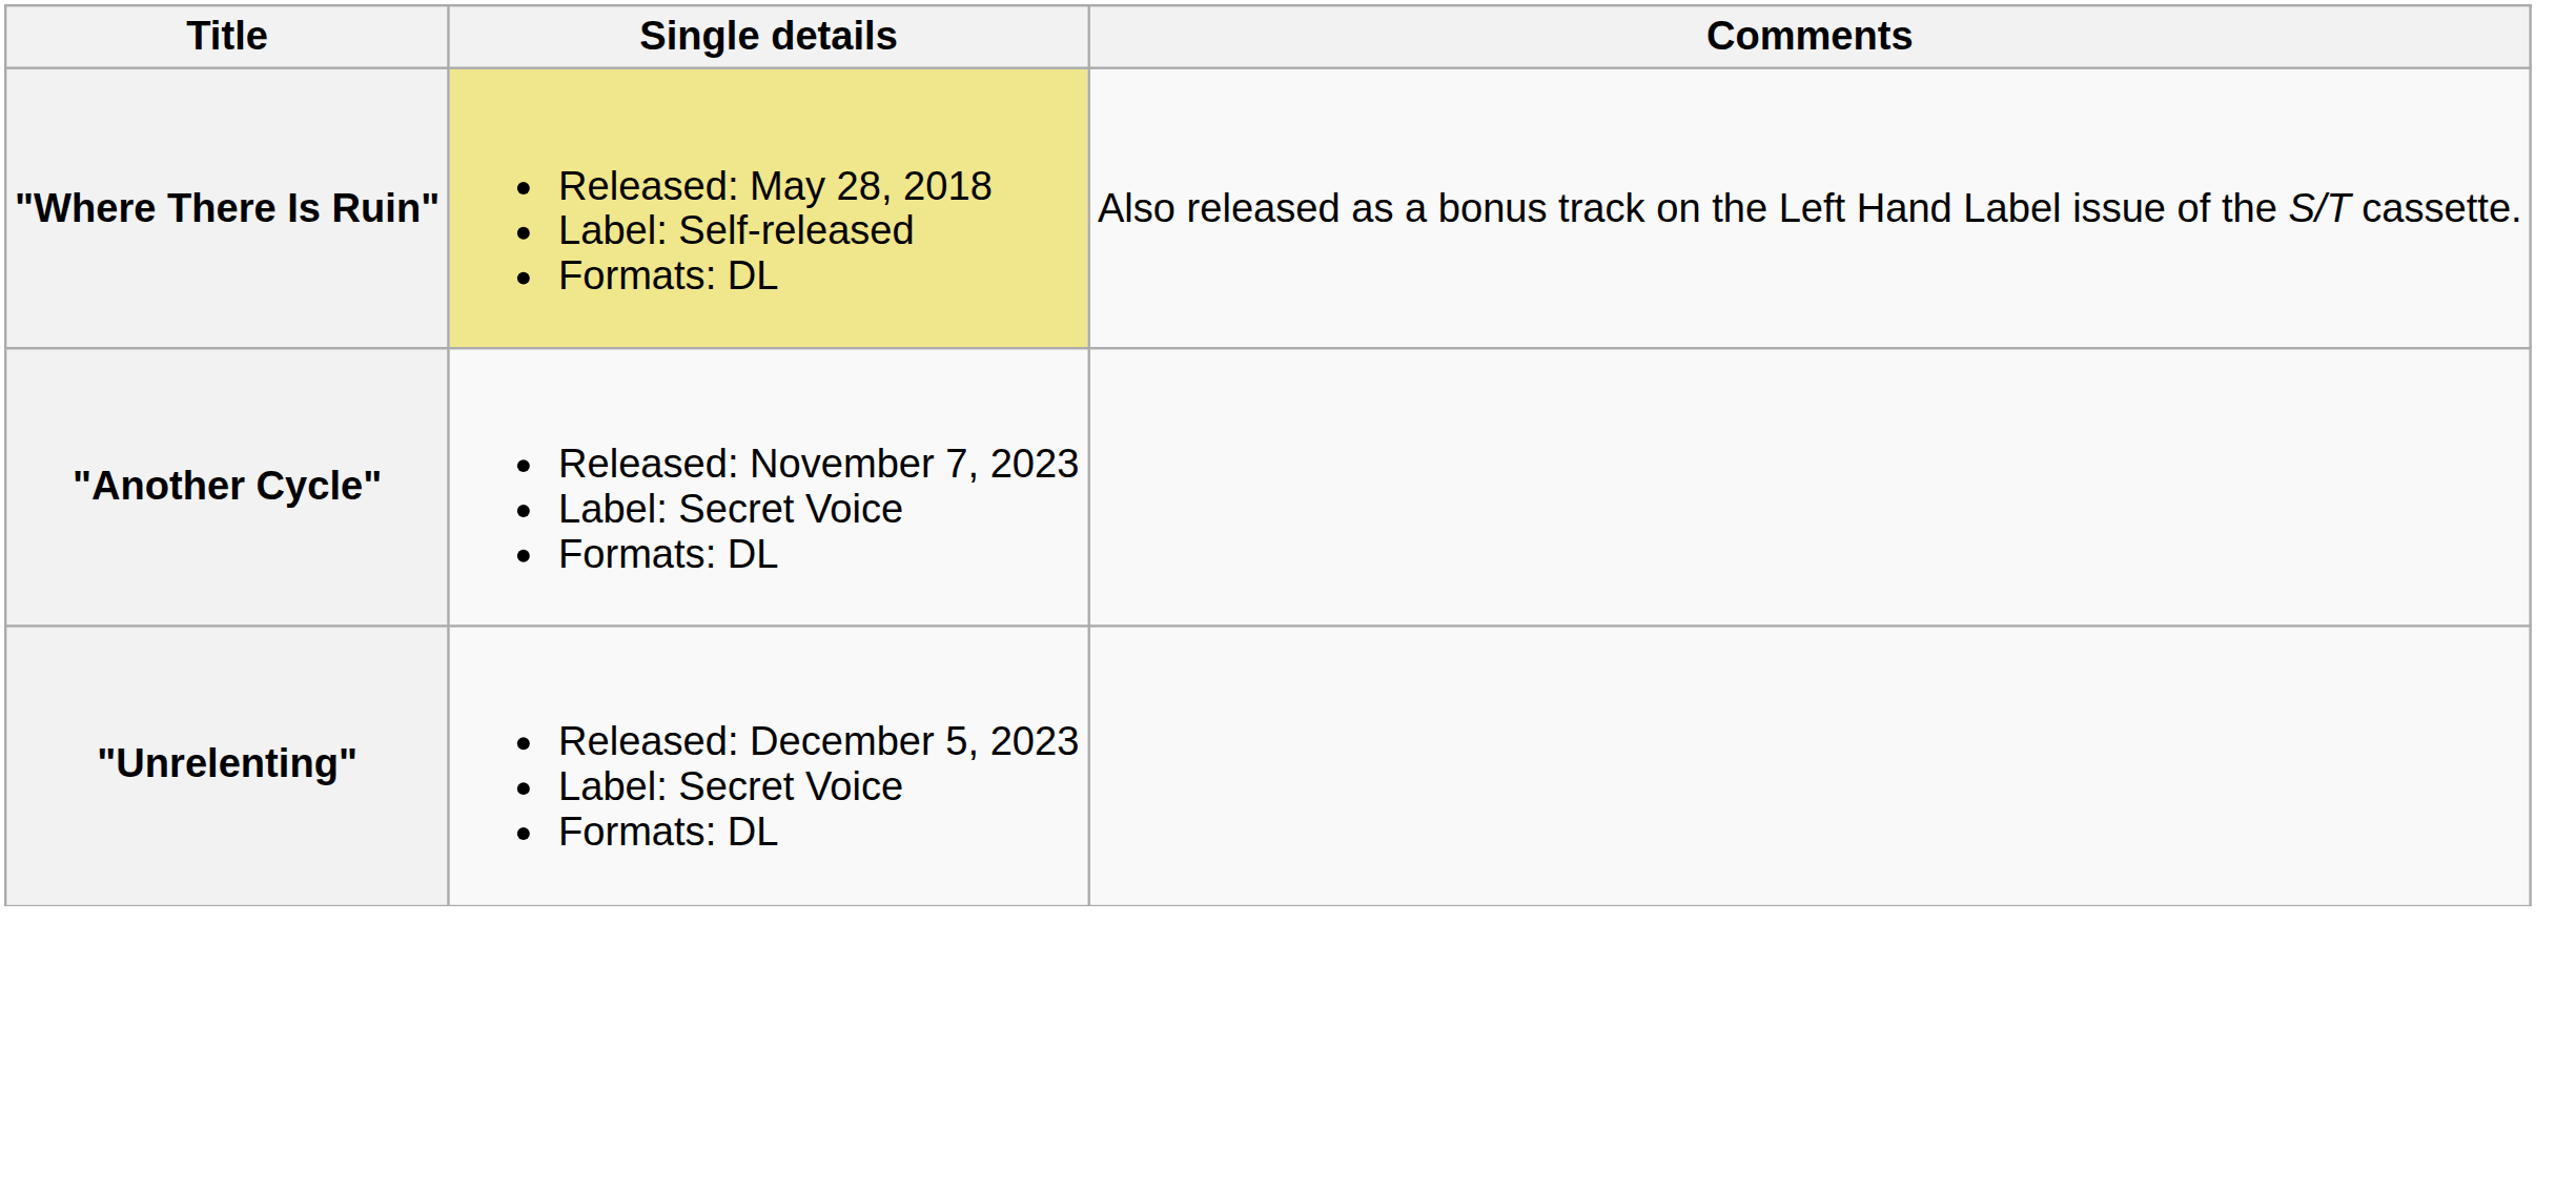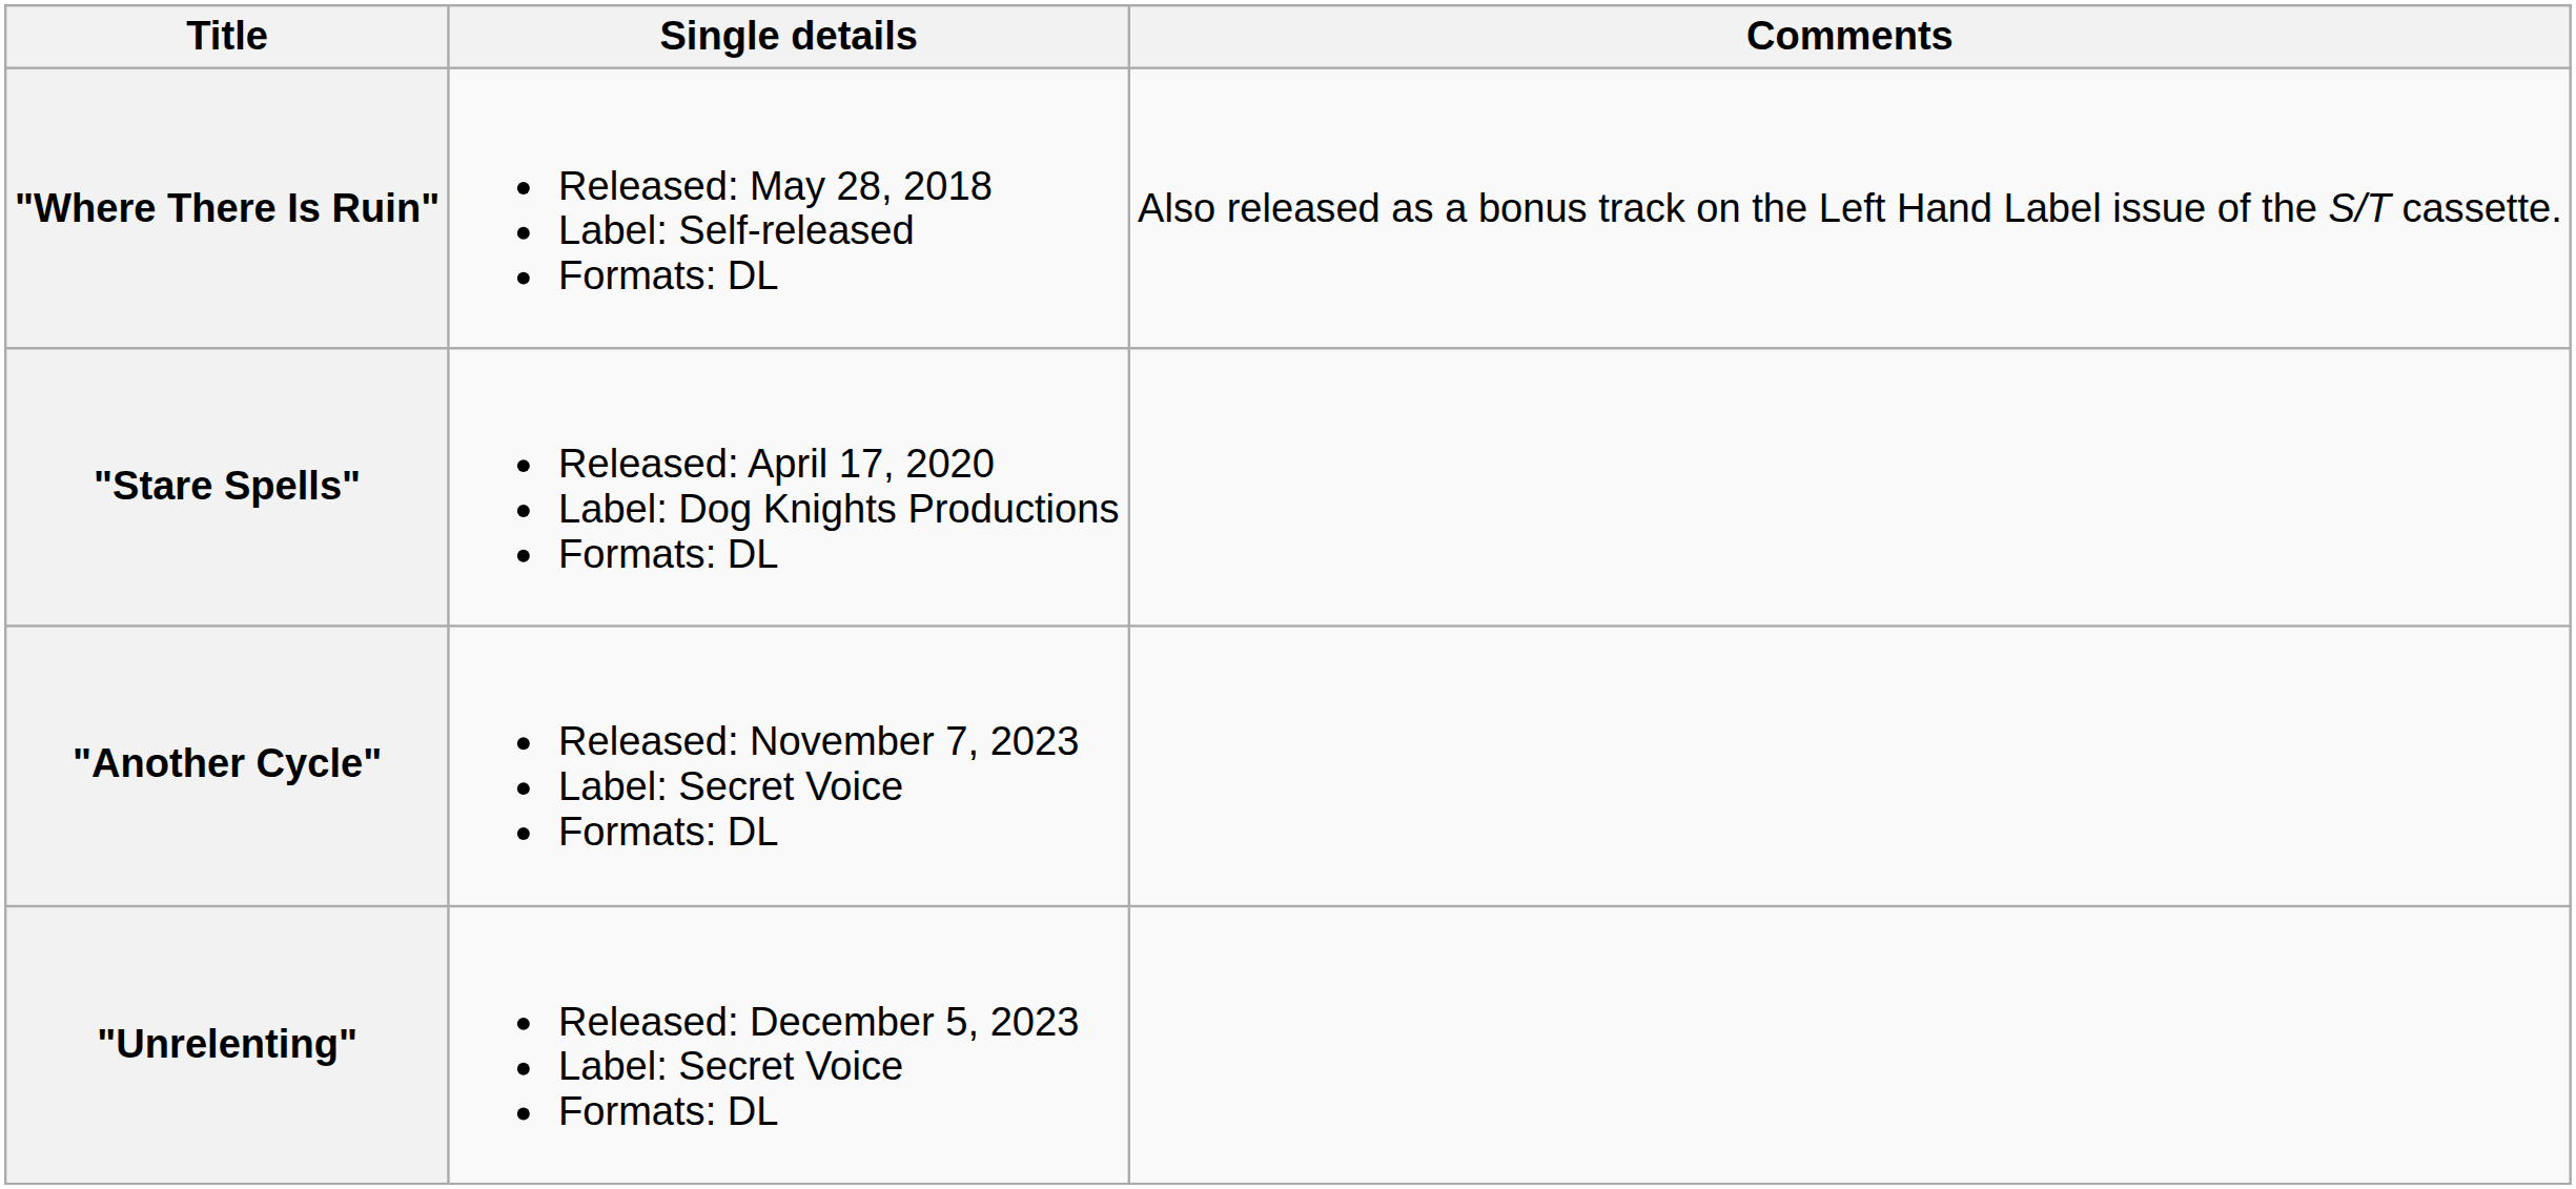 <table class="wikitable plainrowheaders">
 <tr>
 <th scope="col">Title</th>
 <th scope="col">Single details</th>
 <th scope="col">Comments</th>
 </tr>
 <tr>
 <th scope="row">"Where There Is Ruin"</th>
-<td style="background: khaki;"><br><ul><li>Released: May 28, 2018</li><li>Label: Self-released</li><li>Formats: DL</li></ul></td>
+<td><br><ul><li>Released: May 28, 2018</li><li>Label: Self-released</li><li>Formats: DL</li></ul></td>
 <td>Also released as a bonus track on the Left Hand Label issue of the <em>S/T</em> cassette.</td>
+</tr>
+<tr>
+<th scope="row">"Stare Spells"</th>
+<td><br><ul><li>Released: April 17, 2020</li><li>Label: Dog Knights Productions</li><li>Formats: DL</li></ul></td>
+<td></td>
 </tr>
 <tr>
 <th scope="row">"Another Cycle"</th>
 <td><br><ul><li>Released: November 7, 2023</li><li>Label: Secret Voice</li><li>Formats: DL</li></ul></td>
 <td></td>
 </tr>
 <tr>
 <th scope="row">"Unrelenting"</th>
 <td><br><ul><li>Released: December 5, 2023</li><li>Label: Secret Voice</li><li>Formats: DL</li></ul></td>
 <td></td>
 </tr>
 </table>
